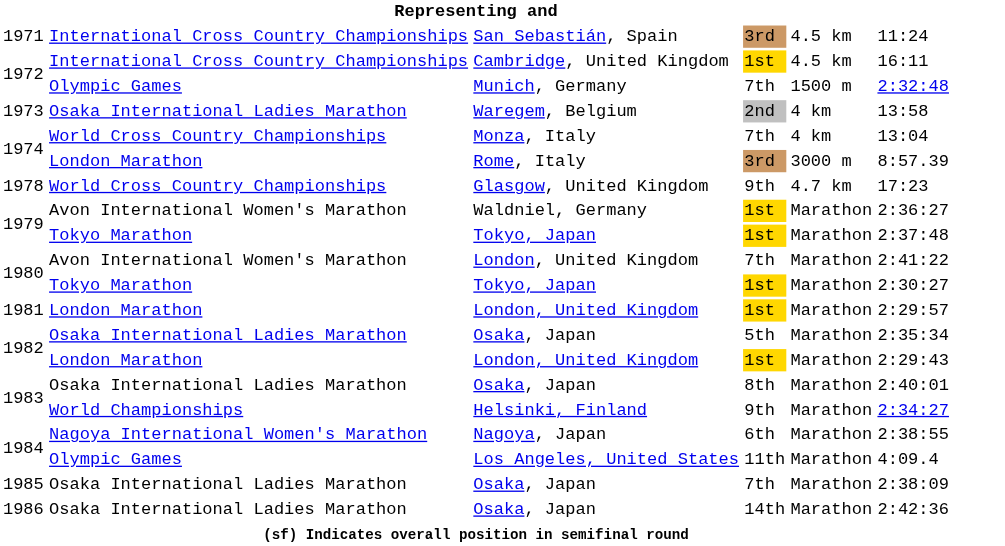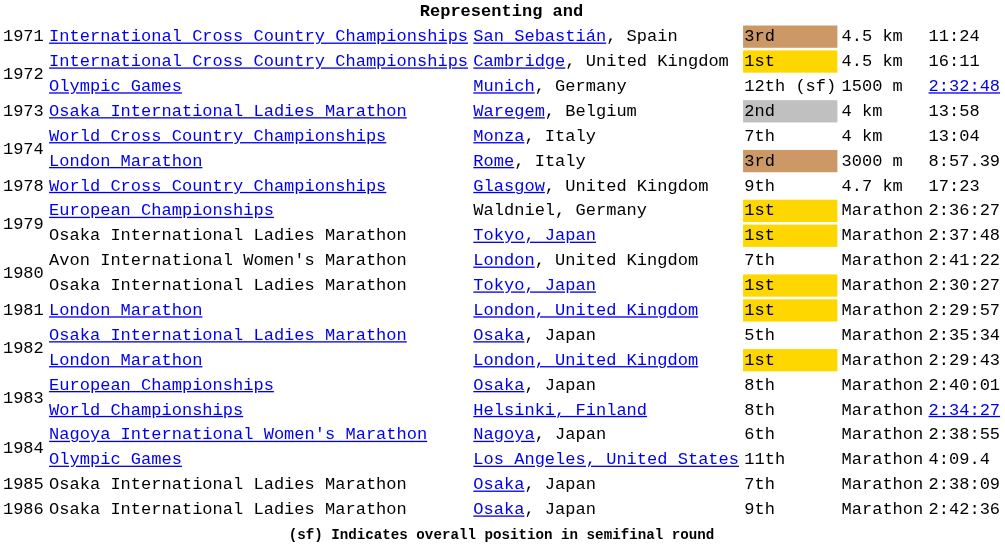 <table>
 <tr>
 <th colspan="6">Representing  and </th>
 </tr>
 <tr>
 <td>1971</td>
 <td><a href='#'>International Cross Country Championships</a></td>
 <td><a href='#'>San Sebastián</a>, Spain</td>
 <td bgcolor=cc9966>3rd</td>
 <td>4.5 km</td>
 <td>11:24</td>
 </tr>
 <tr>
 <td rowspan=2>1972</td>
 <td><a href='#'>International Cross Country Championships</a></td>
 <td><a href='#'>Cambridge</a>, United Kingdom</td>
 <td bgcolor=gold>1st</td>
 <td>4.5 km</td>
 <td>16:11</td>
 </tr>
 <tr>
 <td><a href='#'>Olympic Games</a></td>
 <td><a href='#'>Munich</a>, Germany</td>
-<td>7th</td>
+<td>12th (sf)</td>
 <td>1500 m</td>
 <td><a href='#'>2:32:48</a></td>
 </tr>
 <tr>
 <td>1973</td>
 <td><a href='#'>Osaka International Ladies Marathon</a></td>
 <td><a href='#'>Waregem</a>, Belgium</td>
 <td bgcolor=silver>2nd</td>
 <td>4 km</td>
 <td>13:58</td>
 </tr>
 <tr>
 <td rowspan=2>1974</td>
 <td><a href='#'>World Cross Country Championships</a></td>
 <td><a href='#'>Monza</a>, Italy</td>
 <td>7th</td>
 <td>4 km</td>
 <td>13:04</td>
 </tr>
 <tr>
 <td><a href='#'>London Marathon</a></td>
 <td><a href='#'>Rome</a>, Italy</td>
 <td bgcolor=cc9966>3rd</td>
 <td>3000 m</td>
 <td>8:57.39</td>
 </tr>
 <tr>
 <td>1978</td>
 <td><a href='#'>World Cross Country Championships</a></td>
 <td><a href='#'>Glasgow</a>, United Kingdom</td>
 <td>9th</td>
 <td>4.7 km</td>
 <td>17:23</td>
 </tr>
 <tr>
 <td rowspan=2>1979</td>
-<td>Avon International Women's Marathon</td>
+<td><a href='#'>European Championships</a></td>
 <td>Waldniel, Germany</td>
 <td bgcolor=gold>1st</td>
 <td>Marathon</td>
 <td>2:36:27</td>
 </tr>
 <tr>
-<td><a href='#'>Tokyo Marathon</a></td>
+<td>Osaka International Ladies Marathon</td>
 <td><a href='#'>Tokyo, Japan</a></td>
 <td bgcolor="gold">1st</td>
 <td>Marathon</td>
 <td>2:37:48</td>
 </tr>
 <tr>
 <td rowspan=2>1980</td>
 <td>Avon International Women's Marathon</td>
 <td><a href='#'>London</a>, United Kingdom</td>
 <td>7th</td>
 <td>Marathon</td>
 <td>2:41:22</td>
 </tr>
 <tr>
-<td><a href='#'>Tokyo Marathon</a></td>
+<td>Osaka International Ladies Marathon</td>
 <td><a href='#'>Tokyo, Japan</a></td>
 <td bgcolor="gold">1st</td>
 <td>Marathon</td>
 <td>2:30:27</td>
 </tr>
 <tr>
 <td>1981</td>
 <td><a href='#'>London Marathon</a></td>
 <td><a href='#'>London, United Kingdom</a></td>
 <td bgcolor="gold">1st</td>
 <td>Marathon</td>
 <td>2:29:57</td>
 </tr>
 <tr>
 <td rowspan=2>1982</td>
 <td><a href='#'>Osaka International Ladies Marathon</a></td>
 <td><a href='#'>Osaka</a>, Japan</td>
 <td>5th</td>
 <td>Marathon</td>
 <td>2:35:34</td>
 </tr>
 <tr>
 <td><a href='#'>London Marathon</a></td>
 <td><a href='#'>London, United Kingdom</a></td>
 <td bgcolor="gold">1st</td>
 <td>Marathon</td>
 <td>2:29:43</td>
 </tr>
 <tr>
 <td rowspan=2>1983</td>
-<td>Osaka International Ladies Marathon</td>
+<td><a href='#'>European Championships</a></td>
 <td><a href='#'>Osaka</a>, Japan</td>
 <td>8th</td>
 <td>Marathon</td>
 <td>2:40:01</td>
 </tr>
 <tr>
 <td><a href='#'>World Championships</a></td>
 <td><a href='#'>Helsinki, Finland</a></td>
-<td>9th</td>
+<td>8th</td>
 <td>Marathon</td>
 <td><a href='#'>2:34:27</a></td>
 </tr>
 <tr>
 <td rowspan=2>1984</td>
 <td><a href='#'>Nagoya International Women's Marathon</a></td>
 <td><a href='#'>Nagoya</a>, Japan</td>
 <td>6th</td>
 <td>Marathon</td>
 <td>2:38:55</td>
 </tr>
 <tr>
 <td><a href='#'>Olympic Games</a></td>
 <td><a href='#'>Los Angeles, United States</a></td>
 <td>11th</td>
 <td>Marathon</td>
 <td>4:09.4</td>
 </tr>
 <tr>
 <td>1985</td>
 <td>Osaka International Ladies Marathon</td>
 <td><a href='#'>Osaka</a>, Japan</td>
 <td>7th</td>
 <td>Marathon</td>
 <td>2:38:09</td>
 </tr>
 <tr>
 <td>1986</td>
 <td>Osaka International Ladies Marathon</td>
 <td><a href='#'>Osaka</a>, Japan</td>
-<td>14th</td>
+<td>9th</td>
 <td>Marathon</td>
 <td>2:42:36</td>
 </tr>
 <tr>
 <th colspan=6><small><strong> (sf) Indicates overall position in semifinal round</strong></small></th>
 </tr>
 </table>
